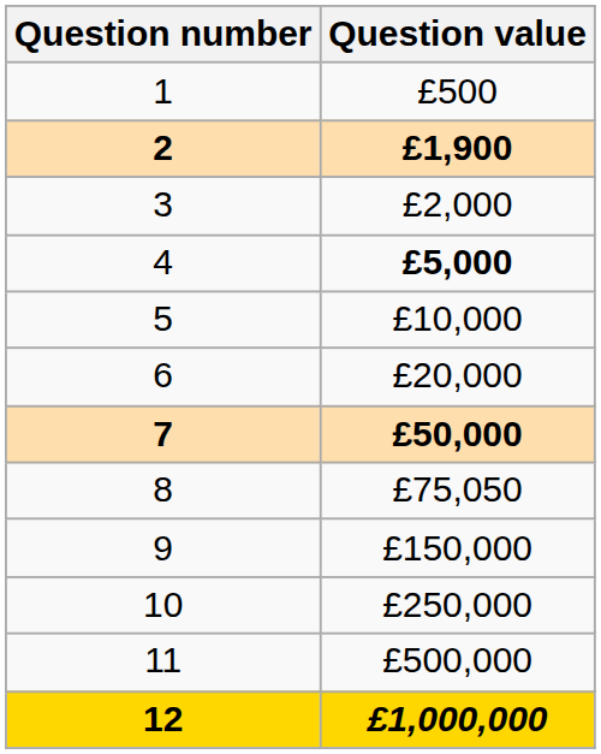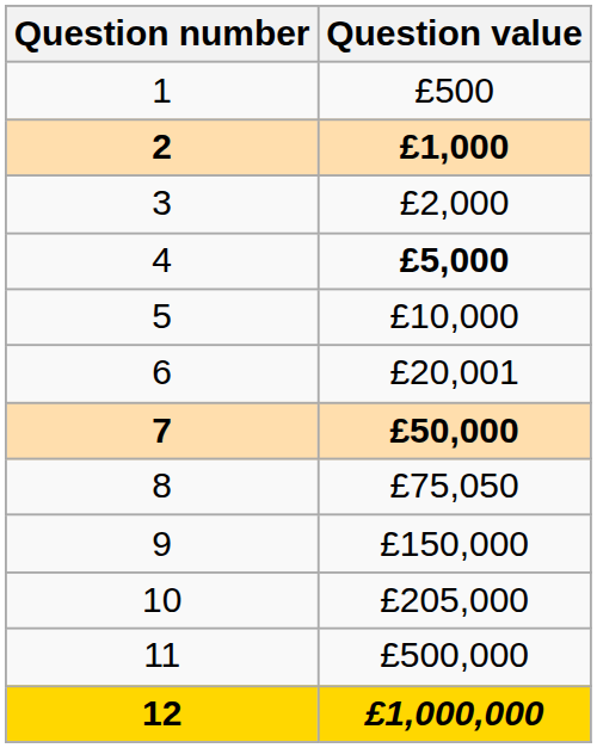 <table class="wikitable" style=text-align:center;>
 <tr>
 <th>Question number</th>
 <th>Question value</th>
 </tr>
 <tr>
 <td>1</td>
 <td>£500</td>
 </tr>
 <tr bgcolor=navajowhite>
 <td><strong>2</strong></td>
-<td><strong>£1,900</strong></td>
+<td><strong>£1,000</strong></td>
 </tr>
 <tr>
 <td>3</td>
 <td>£2,000</td>
 </tr>
 <tr>
 <td>4</td>
 <td><strong>£5,000</strong></td>
 </tr>
 <tr>
 <td>5</td>
 <td>£10,000</td>
 </tr>
 <tr>
 <td>6</td>
-<td>£20,000</td>
+<td>£20,001</td>
 </tr>
 <tr bgcolor=navajowhite>
 <td><strong>7</strong></td>
 <td><strong>£50,000</strong></td>
 </tr>
 <tr>
 <td>8</td>
 <td>£75,050</td>
 </tr>
 <tr>
 <td>9</td>
 <td>£150,000</td>
 </tr>
 <tr>
 <td>10</td>
-<td>£250,000</td>
+<td>£205,000</td>
 </tr>
 <tr>
 <td>11</td>
 <td>£500,000</td>
 </tr>
 <tr bgcolor=gold>
 <td><strong>12</strong></td>
 <td><strong><em>£1,000,000</em></strong></td>
 </tr>
 </table>
